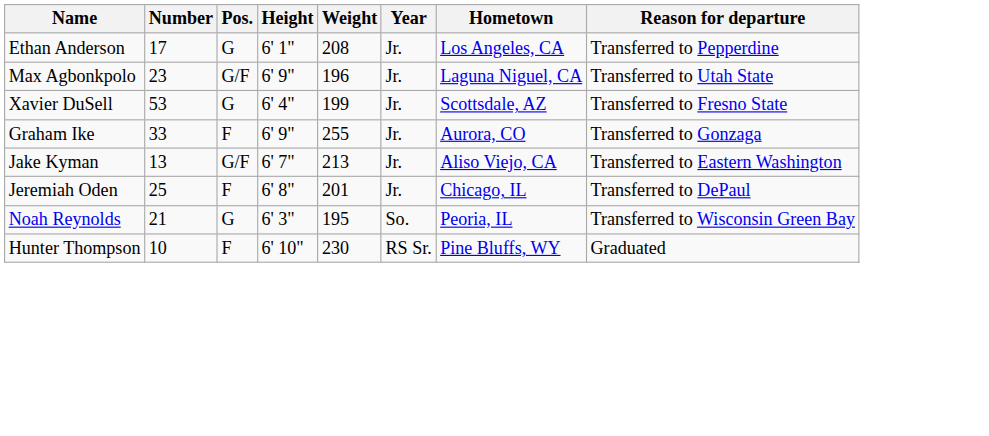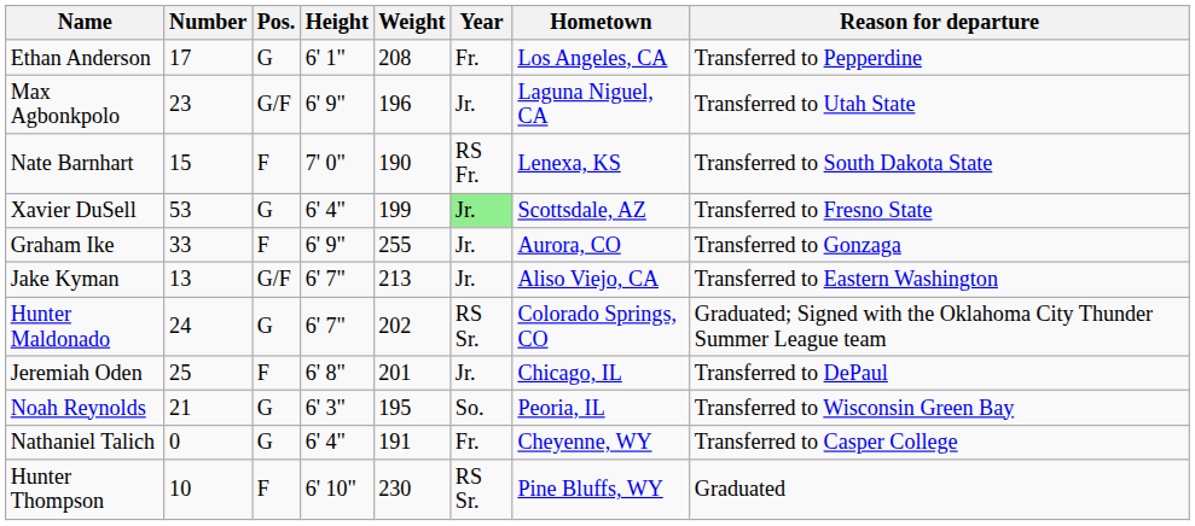 <table class="wikitable sortable" border="1">
 <tr>
 <th>Name</th>
 <th>Number</th>
 <th>Pos.</th>
 <th>Height</th>
 <th>Weight</th>
 <th>Year</th>
 <th>Hometown</th>
 <th class="unsortable">Reason for departure</th>
 </tr>
 <tr>
 <td>Ethan Anderson</td>
 <td>17</td>
 <td>G</td>
 <td>6' 1"</td>
 <td>208</td>
-<td>Jr.</td>
+<td>Fr.</td>
 <td><a href='#'>Los Angeles, CA</a></td>
 <td>Transferred to <a href='#'>Pepperdine</a></td>
 </tr>
 <tr>
 <td>Max Agbonkpolo</td>
 <td>23</td>
 <td>G/F</td>
 <td>6' 9"</td>
 <td>196</td>
 <td>Jr.</td>
 <td><a href='#'>Laguna Niguel, CA</a></td>
 <td>Transferred to <a href='#'>Utah State</a></td>
 </tr>
 <tr>
+<td>Nate Barnhart</td>
+<td>15</td>
+<td>F</td>
+<td>7' 0"</td>
+<td>190</td>
+<td>RS Fr.</td>
+<td><a href='#'>Lenexa, KS</a></td>
+<td>Transferred to <a href='#'>South Dakota State</a></td>
+</tr>
+<tr>
 <td>Xavier DuSell</td>
 <td>53</td>
 <td>G</td>
 <td>6' 4"</td>
 <td>199</td>
-<td>Jr.</td>
+<td style="background: lightgreen;">Jr.</td>
 <td><a href='#'>Scottsdale, AZ</a></td>
 <td>Transferred to <a href='#'>Fresno State</a></td>
 </tr>
 <tr>
 <td>Graham Ike</td>
 <td>33</td>
 <td>F</td>
 <td>6' 9"</td>
 <td>255</td>
 <td>Jr.</td>
 <td><a href='#'>Aurora, CO</a></td>
 <td>Transferred to <a href='#'>Gonzaga</a></td>
 </tr>
 <tr>
 <td>Jake Kyman</td>
 <td>13</td>
 <td>G/F</td>
 <td>6' 7"</td>
 <td>213</td>
 <td>Jr.</td>
 <td><a href='#'>Aliso Viejo, CA</a></td>
 <td>Transferred to <a href='#'>Eastern Washington</a></td>
 </tr>
 <tr>
+<td><a href='#'>Hunter Maldonado</a></td>
+<td>24</td>
+<td>G</td>
+<td>6' 7"</td>
+<td>202</td>
+<td>RS Sr.</td>
+<td><a href='#'>Colorado Springs, CO</a></td>
+<td>Graduated; Signed with the Oklahoma City Thunder Summer League team</td>
+</tr>
+<tr>
 <td>Jeremiah Oden</td>
 <td>25</td>
 <td>F</td>
 <td>6' 8"</td>
 <td>201</td>
 <td>Jr.</td>
 <td><a href='#'>Chicago, IL</a></td>
 <td>Transferred to <a href='#'>DePaul</a></td>
 </tr>
 <tr>
 <td><a href='#'>Noah Reynolds</a></td>
 <td>21</td>
 <td>G</td>
 <td>6' 3"</td>
 <td>195</td>
 <td>So.</td>
 <td><a href='#'>Peoria, IL</a></td>
 <td>Transferred to <a href='#'>Wisconsin Green Bay</a></td>
 </tr>
 <tr>
+<td>Nathaniel Talich</td>
+<td>0</td>
+<td>G</td>
+<td>6' 4"</td>
+<td>191</td>
+<td>Fr.</td>
+<td><a href='#'>Cheyenne, WY</a></td>
+<td>Transferred to <a href='#'>Casper College</a></td>
+</tr>
+<tr>
 <td>Hunter Thompson</td>
 <td>10</td>
 <td>F</td>
 <td>6' 10"</td>
 <td>230</td>
 <td>RS Sr.</td>
 <td><a href='#'>Pine Bluffs, WY</a></td>
 <td>Graduated</td>
 </tr>
 </table>
